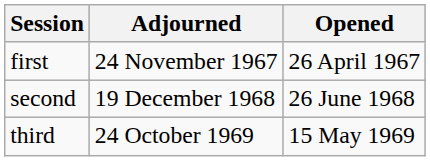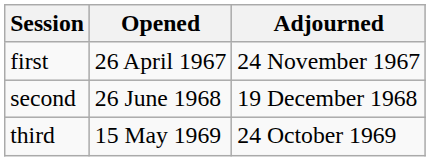 <table class="wikitable">
 <tr>
 <th>Session</th>
+<th>Opened</th>
 <th>Adjourned</th>
-<th>Opened</th>
 </tr>
 <tr>
 <td>first</td>
+<td>26 April 1967</td>
 <td>24 November 1967</td>
-<td>26 April 1967</td>
 </tr>
 <tr>
 <td>second</td>
+<td>26 June 1968</td>
 <td>19 December 1968</td>
-<td>26 June 1968</td>
 </tr>
 <tr>
 <td>third</td>
+<td>15 May 1969</td>
 <td>24 October 1969</td>
-<td>15 May 1969</td>
 </tr>
 </table>
